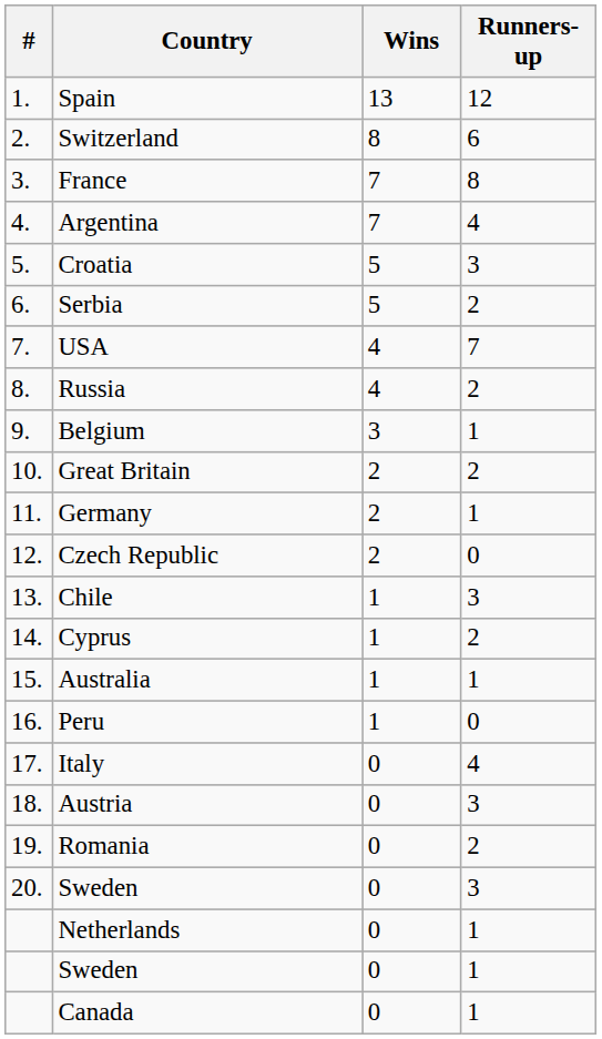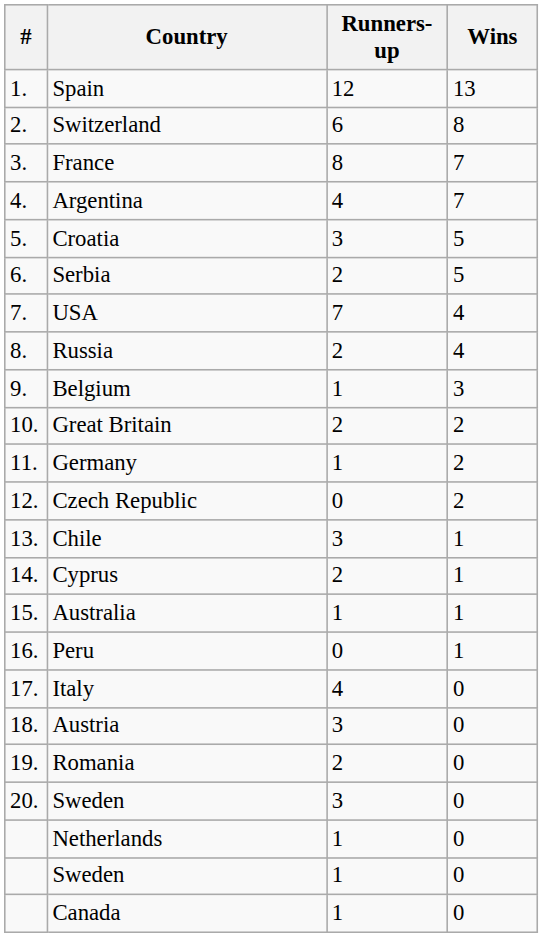 <table class="wikitable" style="font-size:90%">
 <tr>
 <th width="20">#</th>
 <th width="170">Country</th>
+<th width="70">Runners-up</th>
 <th width="50">Wins</th>
-<th width="70">Runners-up</th>
 </tr>
 <tr>
 <td>1.</td>
 <td> Spain</td>
+<td>12</td>
 <td>13</td>
-<td>12</td>
 </tr>
 <tr>
 <td>2.</td>
 <td> Switzerland</td>
+<td>6</td>
 <td>8</td>
-<td>6</td>
 </tr>
 <tr>
 <td>3.</td>
 <td> France</td>
+<td>8</td>
 <td>7</td>
-<td>8</td>
 </tr>
 <tr>
 <td>4.</td>
 <td> Argentina</td>
+<td>4</td>
+<td>7</td>
+</tr>
+<tr>
+<td>5.</td>
+<td> Croatia</td>
+<td>3</td>
+<td>5</td>
+</tr>
+<tr>
+<td>6.</td>
+<td> Serbia</td>
+<td>2</td>
+<td>5</td>
+</tr>
+<tr>
+<td>7.</td>
+<td> USA</td>
 <td>7</td>
 <td>4</td>
 </tr>
 <tr>
-<td>5.</td>
-<td> Croatia</td>
-<td>5</td>
-<td>3</td>
-</tr>
-<tr>
-<td>6.</td>
-<td> Serbia</td>
-<td>5</td>
-<td>2</td>
-</tr>
-<tr>
-<td>7.</td>
-<td> USA</td>
-<td>4</td>
-<td>7</td>
-</tr>
-<tr>
 <td>8.</td>
 <td> Russia</td>
+<td>2</td>
 <td>4</td>
-<td>2</td>
 </tr>
 <tr>
 <td>9.</td>
 <td> Belgium</td>
+<td>1</td>
 <td>3</td>
-<td>1</td>
 </tr>
 <tr>
 <td>10.</td>
 <td> Great Britain</td>
 <td>2</td>
 <td>2</td>
 </tr>
 <tr>
 <td>11.</td>
 <td> Germany</td>
+<td>1</td>
 <td>2</td>
-<td>1</td>
 </tr>
 <tr>
 <td>12.</td>
 <td> Czech Republic</td>
+<td>0</td>
 <td>2</td>
-<td>0</td>
 </tr>
 <tr>
 <td>13.</td>
 <td> Chile</td>
+<td>3</td>
 <td>1</td>
-<td>3</td>
 </tr>
 <tr>
 <td>14.</td>
 <td> Cyprus</td>
+<td>2</td>
 <td>1</td>
-<td>2</td>
 </tr>
 <tr>
 <td>15.</td>
 <td> Australia</td>
 <td>1</td>
 <td>1</td>
 </tr>
 <tr>
 <td>16.</td>
 <td> Peru</td>
+<td>0</td>
+<td>1</td>
+</tr>
+<tr>
+<td>17.</td>
+<td> Italy</td>
+<td>4</td>
+<td>0</td>
+</tr>
+<tr>
+<td>18.</td>
+<td> Austria</td>
+<td>3</td>
+<td>0</td>
+</tr>
+<tr>
+<td>19.</td>
+<td> Romania</td>
+<td>2</td>
+<td>0</td>
+</tr>
+<tr>
+<td>20.</td>
+<td> Sweden</td>
+<td>3</td>
+<td>0</td>
+</tr>
+<tr>
+<td></td>
+<td> Netherlands</td>
 <td>1</td>
 <td>0</td>
 </tr>
 <tr>
-<td>17.</td>
-<td> Italy</td>
-<td>0</td>
-<td>4</td>
-</tr>
-<tr>
-<td>18.</td>
-<td> Austria</td>
-<td>0</td>
-<td>3</td>
-</tr>
-<tr>
-<td>19.</td>
-<td> Romania</td>
-<td>0</td>
-<td>2</td>
-</tr>
-<tr>
-<td>20.</td>
-<td> Sweden</td>
-<td>0</td>
-<td>3</td>
-</tr>
-<tr>
-<td></td>
-<td> Netherlands</td>
-<td>0</td>
-<td>1</td>
-</tr>
-<tr>
 <td></td>
 <td> Sweden</td>
+<td>1</td>
 <td>0</td>
-<td>1</td>
 </tr>
 <tr>
 <td></td>
 <td> Canada</td>
+<td>1</td>
 <td>0</td>
-<td>1</td>
 </tr>
 </table>
